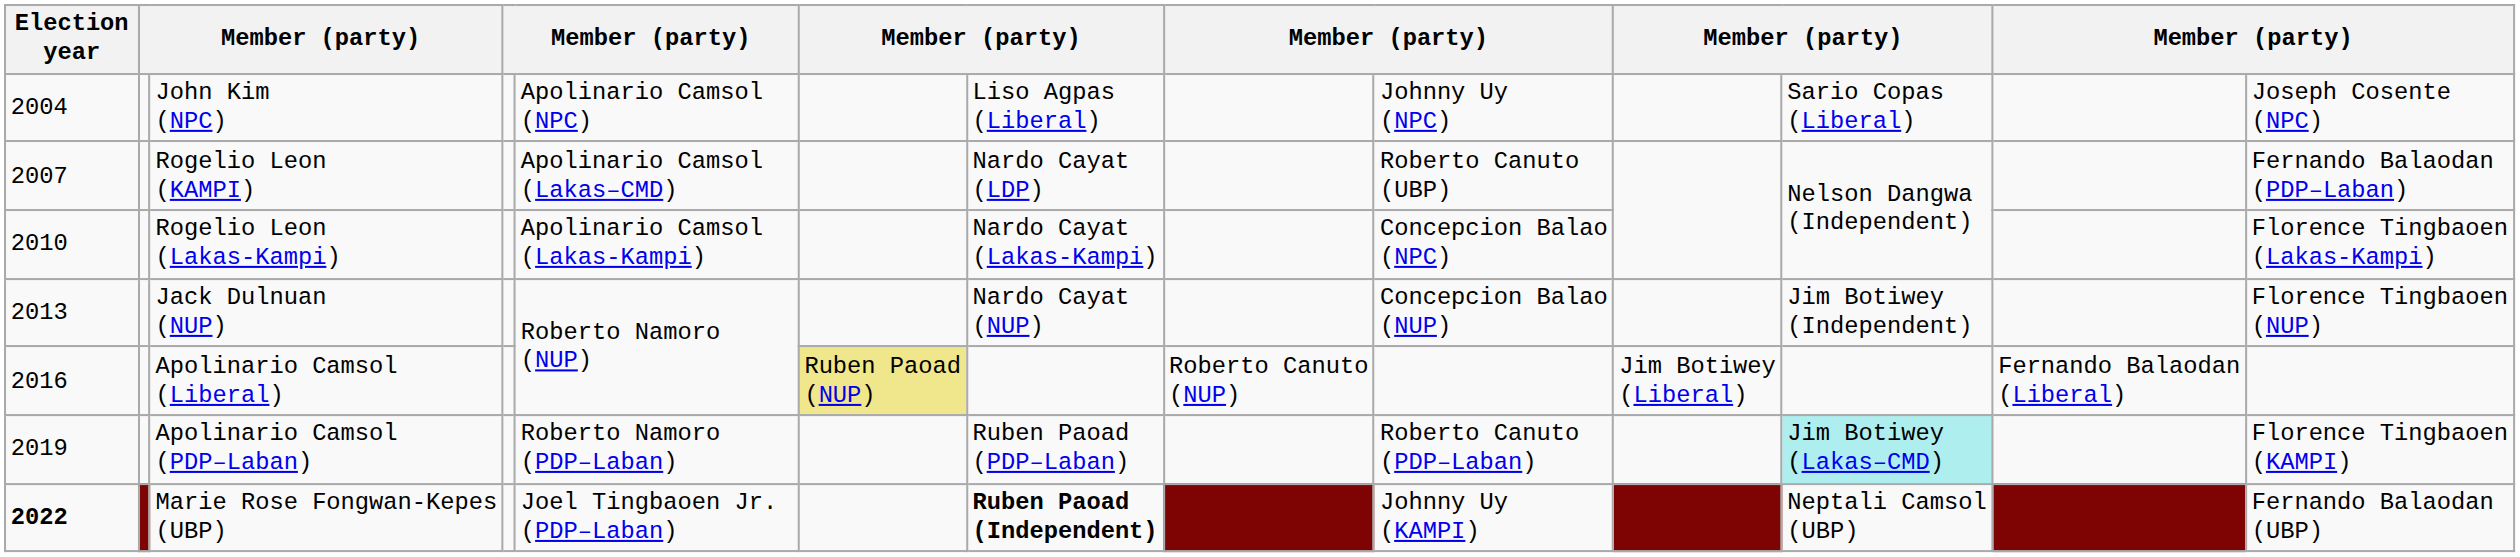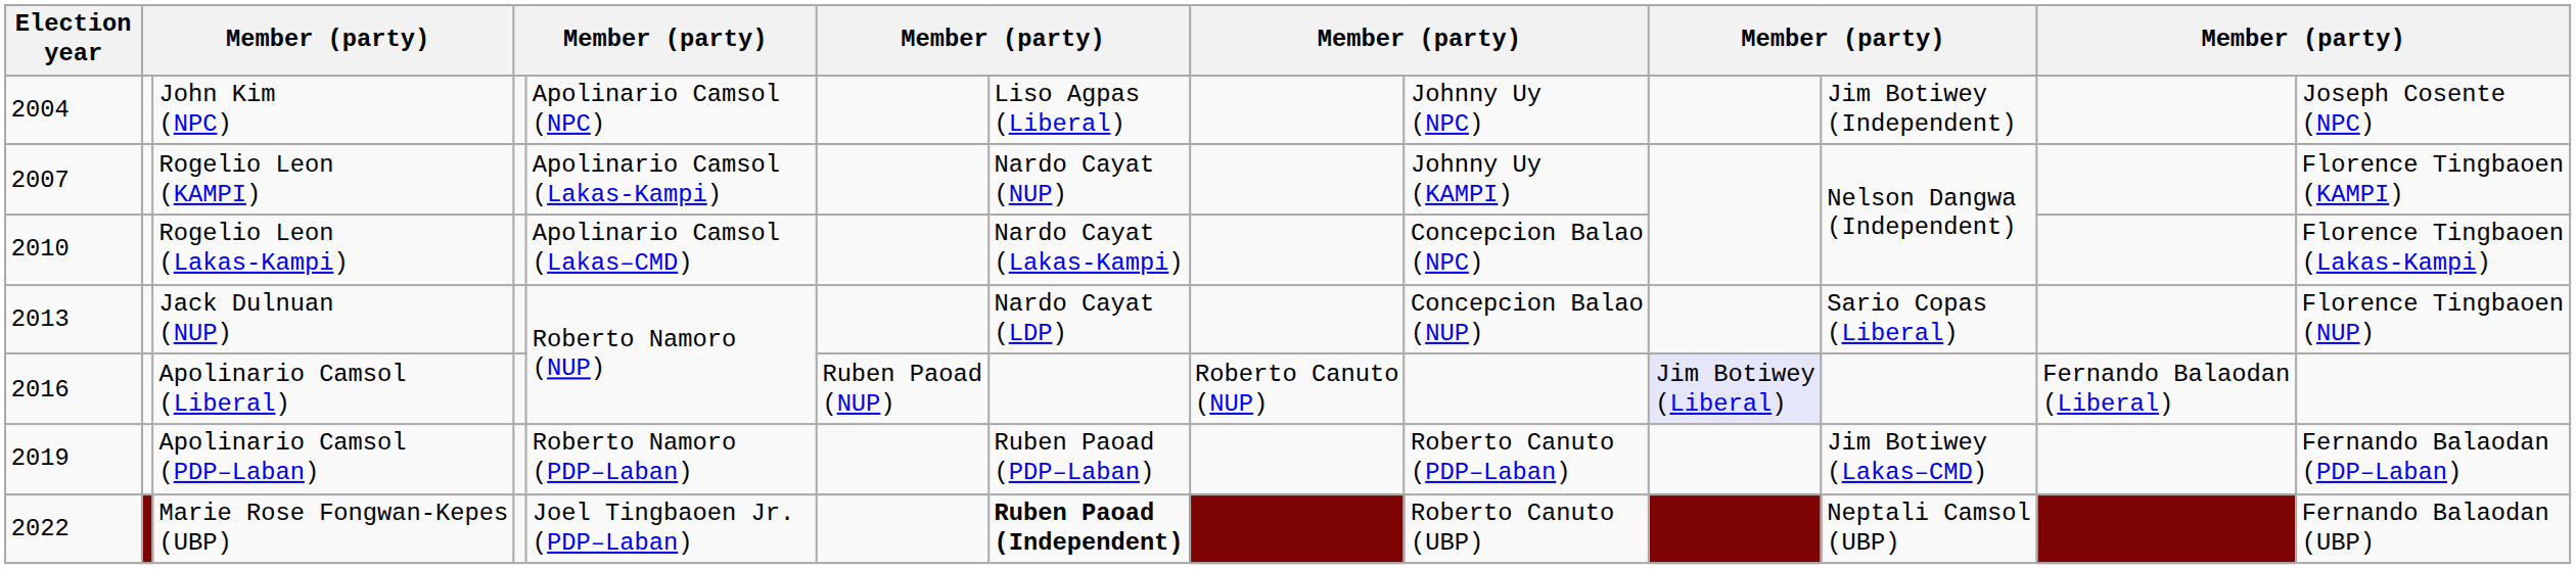 <table class=wikitable style="font-size:90%">
 <tr>
 <th width=60px>Election<br>year</th>
 <th colspan=2 width=140px>Member (party)</th>
 <th colspan=2 width=140px>Member (party)</th>
 <th colspan=2 width=140px>Member (party)</th>
 <th colspan=2 width=140px>Member (party)</th>
 <th colspan=2 width=140px>Member (party)</th>
 <th colspan=2 width=140px>Member (party)</th>
 </tr>
 <tr>
 <td>2004</td>
 <td bgcolor=></td>
 <td>John Kim<br>(<a href='#'>NPC</a>)</td>
 <td bgcolor=></td>
 <td>Apolinario Camsol<br>(<a href='#'>NPC</a>)</td>
 <td bgcolor=></td>
 <td>Liso Agpas<br>(<a href='#'>Liberal</a>)</td>
 <td bgcolor=></td>
 <td>Johnny Uy<br>(<a href='#'>NPC</a>)</td>
 <td bgcolor=></td>
-<td>Sario Copas<br>(<a href='#'>Liberal</a>)</td>
+<td>Jim Botiwey<br>(Independent)</td>
 <td bgcolor=></td>
 <td>Joseph Cosente<br>(<a href='#'>NPC</a>)</td>
 </tr>
 <tr>
 <td>2007</td>
 <td bgcolor=></td>
 <td>Rogelio Leon<br>(<a href='#'>KAMPI</a>)</td>
 <td bgcolor=></td>
-<td>Apolinario Camsol<br>(<a href='#'>Lakas–CMD</a>)</td>
+<td>Apolinario Camsol<br>(<a href='#'>Lakas-Kampi</a>)</td>
 <td bgcolor=></td>
-<td>Nardo Cayat<br>(<a href='#'>LDP</a>)</td>
+<td>Nardo Cayat<br>(<a href='#'>NUP</a>)</td>
 <td bgcolor=></td>
-<td>Roberto Canuto<br>(UBP)</td>
+<td>Johnny Uy<br>(<a href='#'>KAMPI</a>)</td>
 <td rowspan=2 bgcolor=></td>
 <td rowspan=2>Nelson Dangwa<br>(Independent)</td>
 <td bgcolor=></td>
-<td>Fernando Balaodan<br>(<a href='#'>PDP–Laban</a>)</td>
+<td>Florence Tingbaoen<br>(<a href='#'>KAMPI</a>)</td>
 </tr>
 <tr>
 <td>2010</td>
 <td bgcolor=></td>
 <td>Rogelio Leon<br>(<a href='#'>Lakas-Kampi</a>)</td>
 <td bgcolor=></td>
-<td>Apolinario Camsol<br>(<a href='#'>Lakas-Kampi</a>)</td>
+<td>Apolinario Camsol<br>(<a href='#'>Lakas–CMD</a>)</td>
 <td bgcolor=></td>
 <td>Nardo Cayat<br>(<a href='#'>Lakas-Kampi</a>)</td>
 <td bgcolor=></td>
 <td>Concepcion Balao<br>(<a href='#'>NPC</a>)</td>
 <td bgcolor=></td>
 <td>Florence Tingbaoen<br>(<a href='#'>Lakas-Kampi</a>)</td>
 </tr>
 <tr>
 <td>2013</td>
 <td bgcolor=></td>
 <td>Jack Dulnuan<br>(<a href='#'>NUP</a>)</td>
 <td bgcolor=></td>
 <td rowspan=2>Roberto Namoro<br>(<a href='#'>NUP</a>)</td>
 <td bgcolor=></td>
-<td>Nardo Cayat<br>(<a href='#'>NUP</a>)</td>
+<td>Nardo Cayat<br>(<a href='#'>LDP</a>)</td>
 <td bgcolor=></td>
 <td>Concepcion Balao<br>(<a href='#'>NUP</a>)</td>
 <td bgcolor=></td>
-<td>Jim Botiwey<br>(Independent)</td>
+<td>Sario Copas<br>(<a href='#'>Liberal</a>)</td>
 <td bgcolor=></td>
 <td>Florence Tingbaoen<br>(<a href='#'>NUP</a>)</td>
 </tr>
 <tr>
 <td>2016</td>
 <td bgcolor=></td>
 <td>Apolinario Camsol<br>(<a href='#'>Liberal</a>)</td>
 <td bgcolor=></td>
-<td style="background: khaki;">Ruben Paoad<br>(<a href='#'>NUP</a>)</td>
+<td>Ruben Paoad<br>(<a href='#'>NUP</a>)</td>
 <td bgcolor=></td>
 <td>Roberto Canuto<br>(<a href='#'>NUP</a>)</td>
 <td bgcolor=></td>
-<td>Jim Botiwey<br>(<a href='#'>Liberal</a>)</td>
+<td style="background: lavender;">Jim Botiwey<br>(<a href='#'>Liberal</a>)</td>
 <td bgcolor=></td>
 <td>Fernando Balaodan<br>(<a href='#'>Liberal</a>)</td>
 </tr>
 <tr>
 <td>2019</td>
 <td bgcolor=></td>
 <td>Apolinario Camsol<br>(<a href='#'>PDP–Laban</a>)</td>
 <td bgcolor=></td>
 <td>Roberto Namoro<br>(<a href='#'>PDP–Laban</a>)</td>
 <td bgcolor=></td>
 <td>Ruben Paoad<br>(<a href='#'>PDP–Laban</a>)</td>
 <td bgcolor=></td>
 <td>Roberto Canuto<br>(<a href='#'>PDP–Laban</a>)</td>
 <td bgcolor=></td>
-<td style="background: paleturquoise;">Jim Botiwey<br>(<a href='#'>Lakas–CMD</a>)</td>
+<td>Jim Botiwey<br>(<a href='#'>Lakas–CMD</a>)</td>
 <td bgcolor=></td>
-<td>Florence Tingbaoen<br>(<a href='#'>KAMPI</a>)</td>
+<td>Fernando Balaodan<br>(<a href='#'>PDP–Laban</a>)</td>
 </tr>
 <tr>
-<td><strong>2022</strong></td>
+<td>2022</td>
 <td bgcolor=7D0403></td>
 <td>Marie Rose Fongwan-Kepes<br>(UBP)</td>
 <td bgcolor=></td>
 <td>Joel Tingbaoen Jr.<br>(<a href='#'>PDP–Laban</a>)</td>
 <td bgcolor=></td>
 <td><strong>Ruben Paoad<br>(Independent)</strong></td>
 <td bgcolor=7D0403></td>
-<td>Johnny Uy<br>(<a href='#'>KAMPI</a>)</td>
+<td>Roberto Canuto<br>(UBP)</td>
 <td bgcolor=7D0403></td>
 <td>Neptali Camsol<br>(UBP)</td>
 <td bgcolor=7D0403></td>
 <td>Fernando Balaodan<br>(UBP)</td>
 </tr>
 </table>
